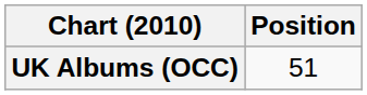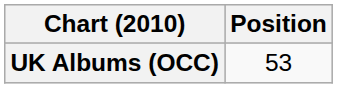 <table class="wikitable plainrowheaders">
 <tr>
 <th scope="col">Chart (2010)</th>
 <th scope="col">Position</th>
 </tr>
 <tr>
 <th scope="row">UK Albums (OCC)</th>
-<td align="center">51</td>
+<td align="center">53</td>
 </tr>
 </table>
